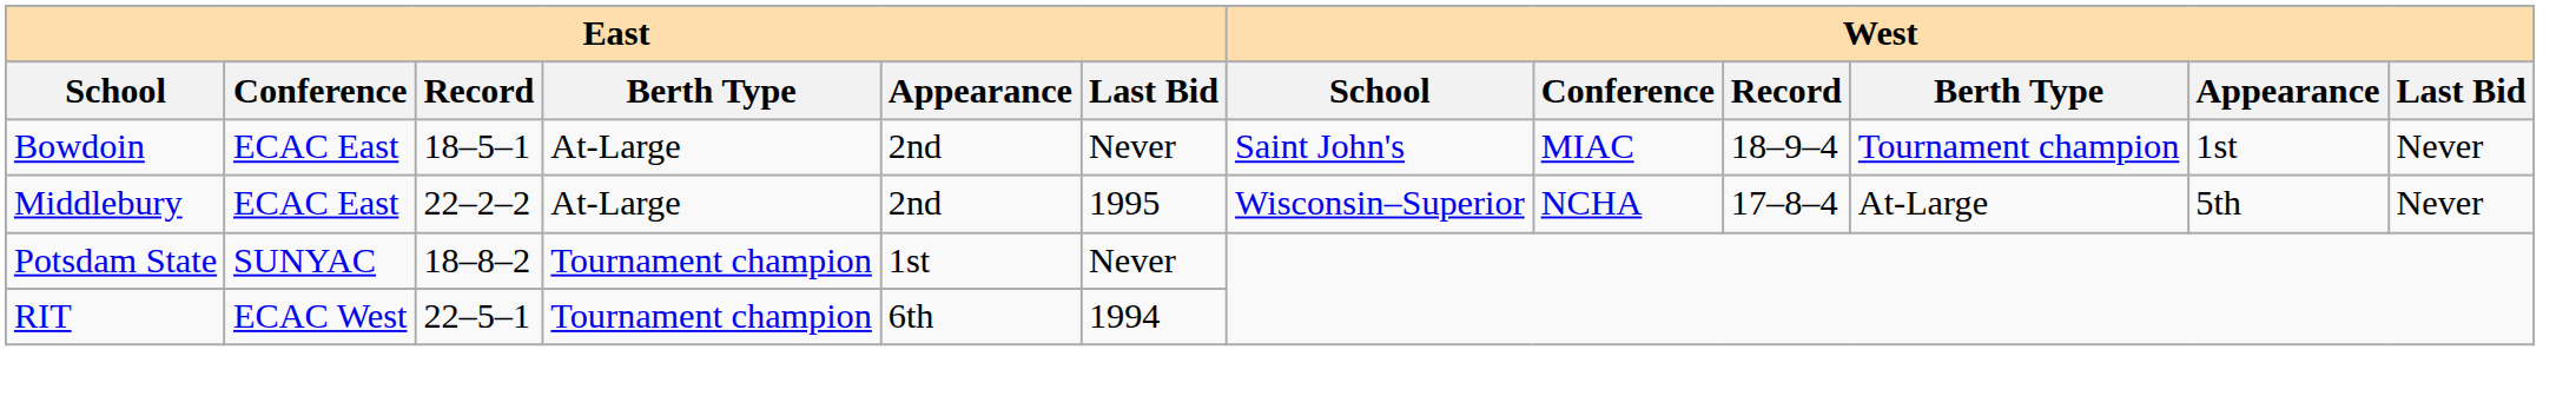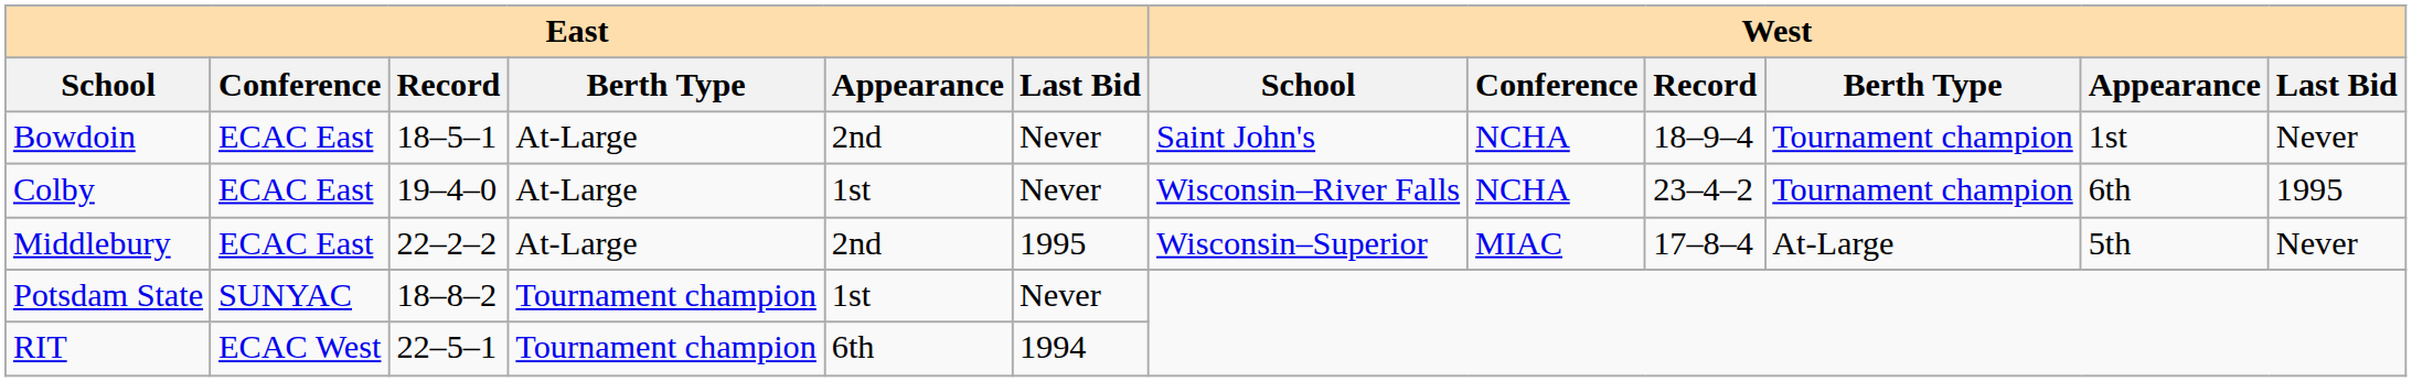 <table class="wikitable">
 <tr>
 <th colspan="6" style="background:#ffdead;">East</th>
 <th colspan="6" style="background:#ffdead;">West</th>
 </tr>
 <tr>
 <th>School</th>
 <th>Conference</th>
 <th>Record</th>
 <th>Berth Type</th>
 <th>Appearance</th>
 <th>Last Bid</th>
 <th>School</th>
 <th>Conference</th>
 <th>Record</th>
 <th>Berth Type</th>
 <th>Appearance</th>
 <th>Last Bid</th>
 </tr>
 <tr>
 <td><a href='#'>Bowdoin</a></td>
 <td><a href='#'>ECAC East</a></td>
 <td>18–5–1</td>
 <td>At-Large</td>
 <td>2nd</td>
 <td>Never</td>
 <td><a href='#'>Saint John's</a></td>
-<td><a href='#'>MIAC</a></td>
+<td><a href='#'>NCHA</a></td>
 <td>18–9–4</td>
 <td><a href='#'>Tournament champion</a></td>
 <td>1st</td>
 <td>Never</td>
+</tr>
+<tr>
+<td><a href='#'>Colby</a></td>
+<td><a href='#'>ECAC East</a></td>
+<td>19–4–0</td>
+<td>At-Large</td>
+<td>1st</td>
+<td>Never</td>
+<td><a href='#'>Wisconsin–River Falls</a></td>
+<td><a href='#'>NCHA</a></td>
+<td>23–4–2</td>
+<td><a href='#'>Tournament champion</a></td>
+<td>6th</td>
+<td>1995</td>
 </tr>
 <tr>
 <td><a href='#'>Middlebury</a></td>
 <td><a href='#'>ECAC East</a></td>
 <td>22–2–2</td>
 <td>At-Large</td>
 <td>2nd</td>
 <td>1995</td>
 <td><a href='#'>Wisconsin–Superior</a></td>
-<td><a href='#'>NCHA</a></td>
+<td><a href='#'>MIAC</a></td>
 <td>17–8–4</td>
 <td>At-Large</td>
 <td>5th</td>
 <td>Never</td>
 </tr>
 <tr>
 <td><a href='#'>Potsdam State</a></td>
 <td><a href='#'>SUNYAC</a></td>
 <td>18–8–2</td>
 <td><a href='#'>Tournament champion</a></td>
 <td>1st</td>
 <td>Never</td>
 </tr>
 <tr>
 <td><a href='#'>RIT</a></td>
 <td><a href='#'>ECAC West</a></td>
 <td>22–5–1</td>
 <td><a href='#'>Tournament champion</a></td>
 <td>6th</td>
 <td>1994</td>
 </tr>
 </table>
